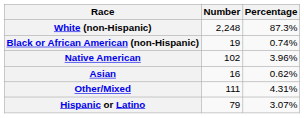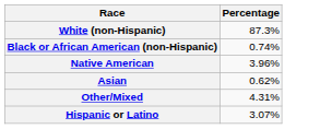 <table class="wikitable" style="text-align:right">
 <tr>
 <th scope="col">Race</th>
-<th scope="col">Number</th>
 <th scope="col">Percentage</th>
 </tr>
 <tr>
 <th scope="row"><a href='#'>White</a> (non-Hispanic)</th>
-<td>2,248</td>
 <td>87.3%</td>
 </tr>
 <tr>
 <th scope="row"><a href='#'>Black or African American</a> (non-Hispanic)</th>
-<td>19</td>
 <td>0.74%</td>
 </tr>
 <tr>
 <th scope="row"><a href='#'>Native American</a></th>
-<td>102</td>
 <td>3.96%</td>
 </tr>
 <tr>
 <th scope="row"><a href='#'>Asian</a></th>
-<td>16</td>
 <td>0.62%</td>
 </tr>
 <tr>
 <th scope="row"><a href='#'>Other/Mixed</a></th>
-<td>111</td>
 <td>4.31%</td>
 </tr>
 <tr>
 <th scope="row"><a href='#'>Hispanic</a> or <a href='#'>Latino</a></th>
-<td>79</td>
 <td>3.07%</td>
 </tr>
 </table>
